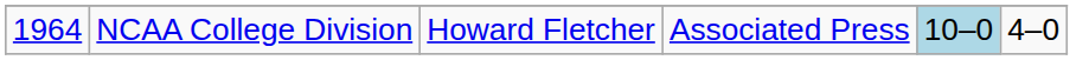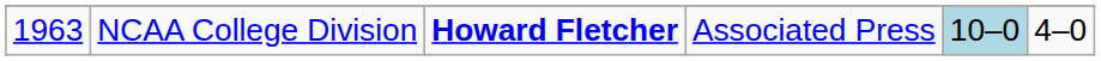 <table class="wikitable">
 <tr>
 </tr>
 <tr>
-<td><a href='#'>1964</a></td>
+<td><a href='#'>1963</a></td>
 <td><a href='#'>NCAA College Division</a></td>
-<td><a href='#'>Howard Fletcher</a></td>
+<td><strong><a href='#'>Howard Fletcher</a></strong></td>
 <td><a href='#'>Associated Press</a></td>
 <td style="background: lightblue;">10–0</td>
 <td>4–0</td>
 </tr>
 </table>
